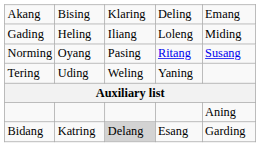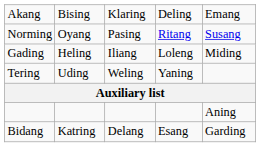 <table class="wikitable" align=right>
 <tr>
 <td scope="col" width="20%">Akang</td>
 <td>Bising</td>
 <td>Klaring</td>
 <td>Deling</td>
 <td>Emang</td>
 </tr>
 <tr>
+<td>Norming</td>
+<td>Oyang</td>
+<td>Pasing</td>
+<td><a href='#'>Ritang</a></td>
+<td><a href='#'>Susang</a></td>
+</tr>
+<tr>
 <td>Gading</td>
 <td>Heling</td>
 <td>Iliang</td>
 <td>Loleng</td>
 <td>Miding</td>
-</tr>
-<tr>
-<td>Norming</td>
-<td>Oyang</td>
-<td>Pasing</td>
-<td><a href='#'>Ritang</a></td>
-<td><a href='#'>Susang</a></td>
 </tr>
 <tr>
 <td>Tering</td>
 <td>Uding</td>
 <td>Weling</td>
 <td>Yaning</td>
 <td></td>
 </tr>
 <tr>
 <th colspan=5>Auxiliary list</th>
 </tr>
 <tr>
 <td></td>
 <td></td>
 <td></td>
 <td></td>
 <td>Aning</td>
 </tr>
 <tr>
 <td>Bidang</td>
 <td>Katring</td>
-<td style="background: lightgrey;">Delang</td>
+<td>Delang</td>
 <td>Esang</td>
 <td>Garding</td>
 </tr>
 </table>
